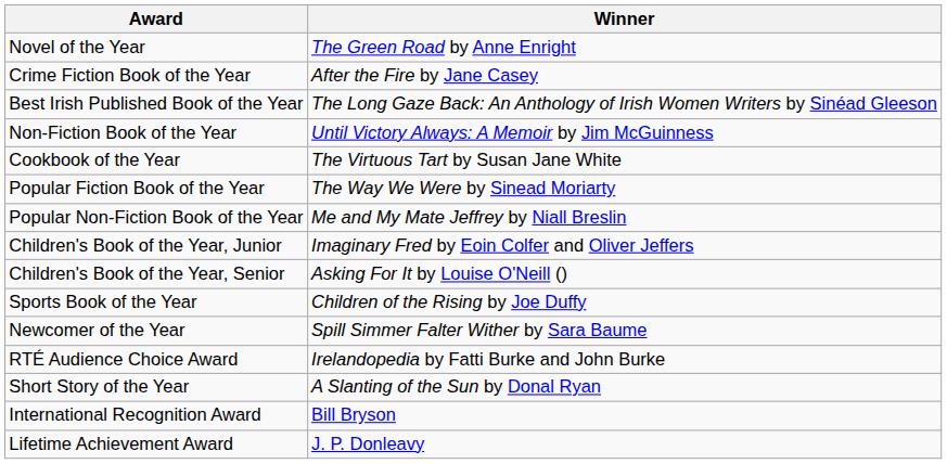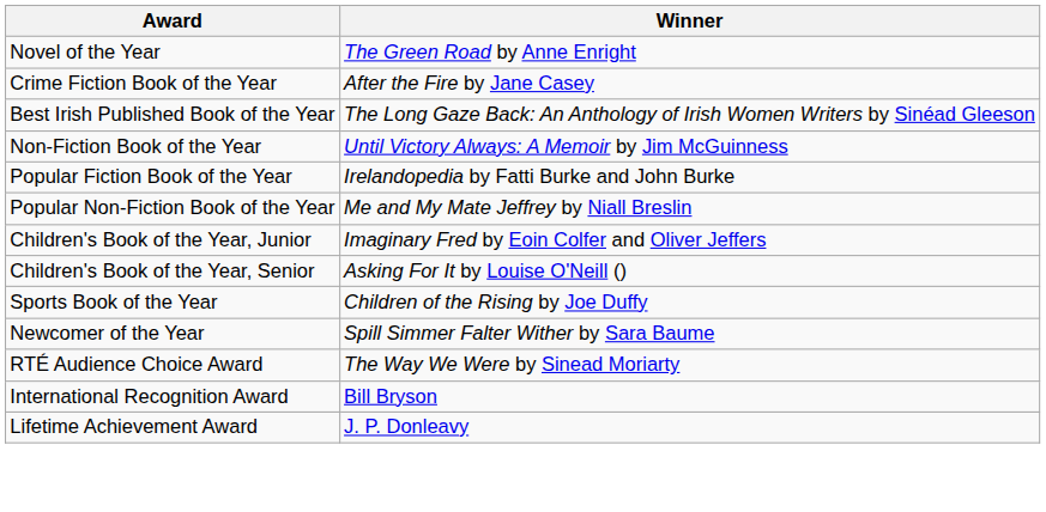 <table class="wikitable">
 <tr>
 <th>Award</th>
 <th>Winner</th>
 </tr>
 <tr>
 <td>Novel of the Year</td>
 <td><em><a href='#'>The Green Road</a></em> by <a href='#'>Anne Enright</a></td>
 </tr>
 <tr>
 <td>Crime Fiction Book of the Year</td>
 <td><em>After the Fire</em> by <a href='#'>Jane Casey</a></td>
 </tr>
 <tr>
 <td>Best Irish Published Book of the Year</td>
 <td><em>The Long Gaze Back: An Anthology of Irish Women Writers</em> by <a href='#'>Sinéad Gleeson</a></td>
 </tr>
 <tr>
 <td>Non-Fiction Book of the Year</td>
 <td><em><a href='#'>Until Victory Always: A Memoir</a></em> by <a href='#'>Jim McGuinness</a></td>
 </tr>
 <tr>
-<td>Cookbook of the Year</td>
-<td><em>The Virtuous Tart</em> by Susan Jane White</td>
-</tr>
-<tr>
 <td>Popular Fiction Book of the Year</td>
-<td><em>The Way We Were</em> by <a href='#'>Sinead Moriarty</a></td>
+<td><em>Irelandopedia</em> by Fatti Burke and John Burke</td>
 </tr>
 <tr>
 <td>Popular Non-Fiction Book of the Year</td>
 <td><em>Me and My Mate Jeffrey</em> by <a href='#'>Niall Breslin</a></td>
 </tr>
 <tr>
 <td>Children's Book of the Year, Junior</td>
 <td><em>Imaginary Fred</em> by <a href='#'>Eoin Colfer</a> and <a href='#'>Oliver Jeffers</a></td>
 </tr>
 <tr>
 <td>Children's Book of the Year, Senior</td>
 <td><em>Asking For It</em> by <a href='#'>Louise O'Neill</a> ()</td>
 </tr>
 <tr>
 <td>Sports Book of the Year</td>
 <td><em>Children of the Rising</em> by <a href='#'>Joe Duffy</a></td>
 </tr>
 <tr>
 <td>Newcomer of the Year</td>
 <td><em>Spill Simmer Falter Wither</em> by <a href='#'>Sara Baume</a></td>
 </tr>
 <tr>
 <td>RTÉ Audience Choice Award</td>
-<td><em>Irelandopedia</em> by Fatti Burke and John Burke</td>
-</tr>
-<tr>
-<td>Short Story of the Year</td>
-<td><em>A Slanting of the Sun</em> by <a href='#'>Donal Ryan</a></td>
+<td><em>The Way We Were</em> by <a href='#'>Sinead Moriarty</a></td>
 </tr>
 <tr>
 <td>International Recognition Award</td>
 <td><a href='#'>Bill Bryson</a></td>
 </tr>
 <tr>
 <td>Lifetime Achievement Award</td>
 <td><a href='#'>J. P. Donleavy</a></td>
 </tr>
 </table>
